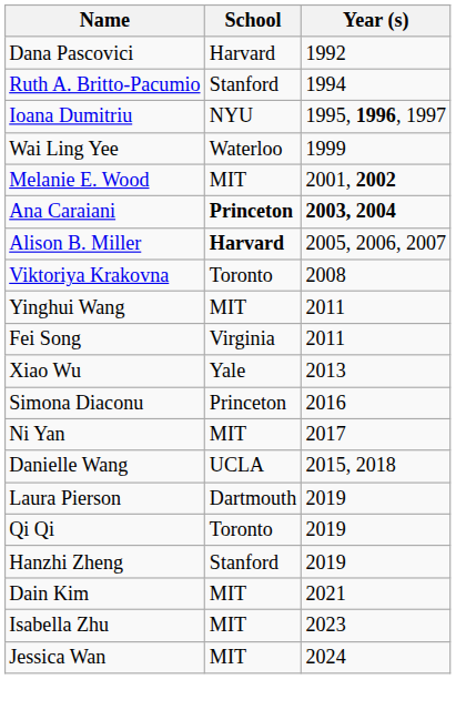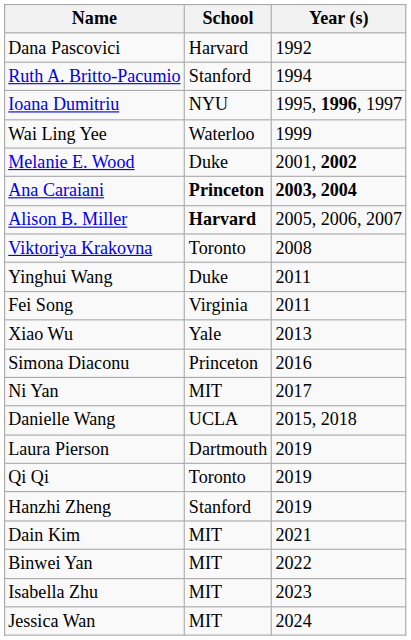 <table class="wikitable" style="margin:0.5em auto">
 <tr>
 <th>Name</th>
 <th>School</th>
 <th>Year (s)</th>
 </tr>
 <tr>
 <td>Dana Pascovici</td>
 <td>Harvard</td>
 <td>1992</td>
 </tr>
 <tr>
 <td><a href='#'>Ruth A. Britto-Pacumio</a></td>
 <td>Stanford</td>
 <td>1994</td>
 </tr>
 <tr>
 <td><a href='#'>Ioana Dumitriu</a></td>
 <td>NYU</td>
 <td>1995, <strong>1996</strong>, 1997</td>
 </tr>
 <tr>
 <td>Wai Ling Yee</td>
 <td>Waterloo</td>
 <td>1999</td>
 </tr>
 <tr>
 <td><a href='#'>Melanie E. Wood</a></td>
-<td>MIT</td>
+<td>Duke</td>
 <td>2001, <strong>2002</strong></td>
 </tr>
 <tr>
 <td><a href='#'>Ana Caraiani</a></td>
 <td><strong>Princeton</strong></td>
 <td><strong>2003, 2004</strong></td>
 </tr>
 <tr>
 <td><a href='#'>Alison B. Miller</a></td>
 <td><strong>Harvard</strong></td>
 <td>2005, 2006, 2007</td>
 </tr>
 <tr>
 <td><a href='#'>Viktoriya Krakovna</a></td>
 <td>Toronto</td>
 <td>2008</td>
 </tr>
 <tr>
 <td>Yinghui Wang</td>
-<td>MIT</td>
+<td>Duke</td>
 <td>2011</td>
 </tr>
 <tr>
 <td>Fei Song</td>
 <td>Virginia</td>
 <td>2011</td>
 </tr>
 <tr>
 <td>Xiao Wu</td>
 <td>Yale</td>
 <td>2013</td>
 </tr>
 <tr>
 <td>Simona Diaconu</td>
 <td>Princeton</td>
 <td>2016</td>
 </tr>
 <tr>
 <td>Ni Yan</td>
 <td>MIT</td>
 <td>2017</td>
 </tr>
 <tr>
 <td>Danielle Wang</td>
 <td>UCLA</td>
 <td>2015, 2018</td>
 </tr>
 <tr>
 <td>Laura Pierson</td>
 <td>Dartmouth</td>
 <td>2019</td>
 </tr>
 <tr>
 <td>Qi Qi</td>
 <td>Toronto</td>
 <td>2019</td>
 </tr>
 <tr>
 <td>Hanzhi Zheng</td>
 <td>Stanford</td>
 <td>2019</td>
 </tr>
 <tr>
 <td>Dain Kim</td>
 <td>MIT</td>
 <td>2021</td>
 </tr>
 <tr>
+<td>Binwei Yan</td>
+<td>MIT</td>
+<td>2022</td>
+</tr>
+<tr>
 <td>Isabella Zhu</td>
 <td>MIT</td>
 <td>2023</td>
 </tr>
 <tr>
 <td>Jessica Wan</td>
 <td>MIT</td>
 <td>2024</td>
 </tr>
 </table>
